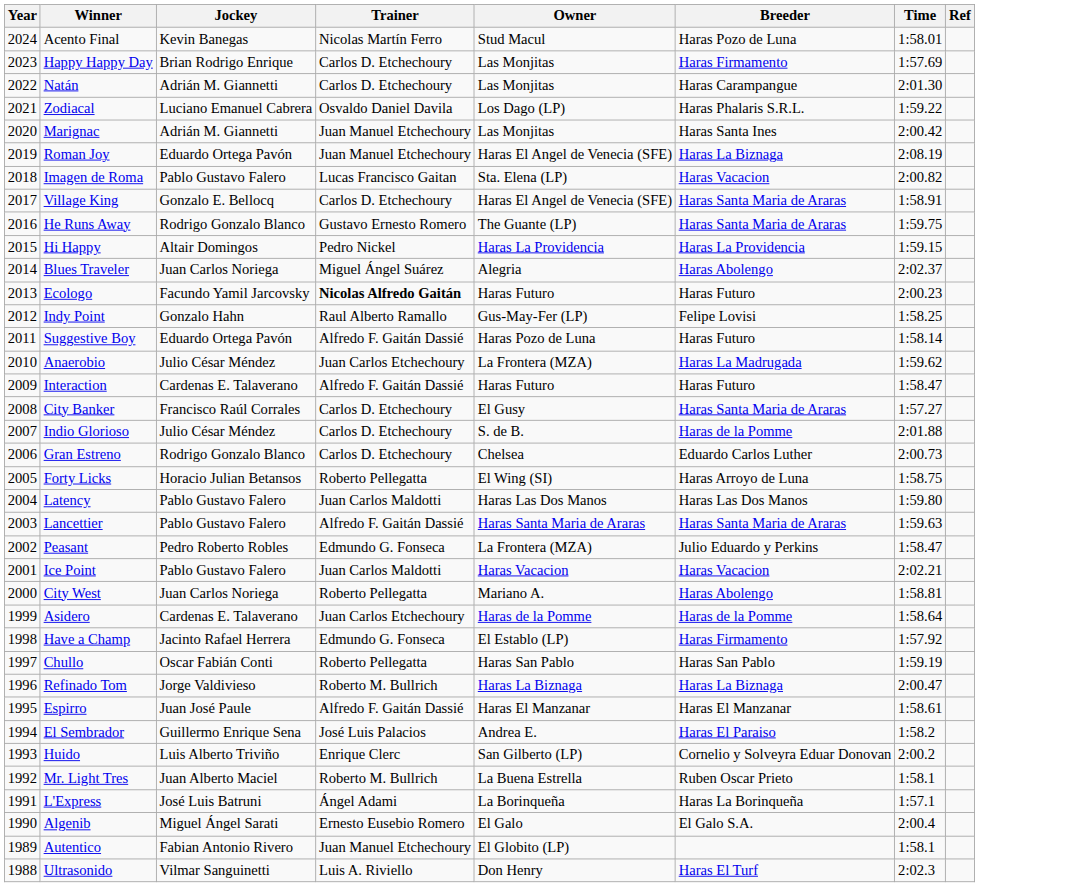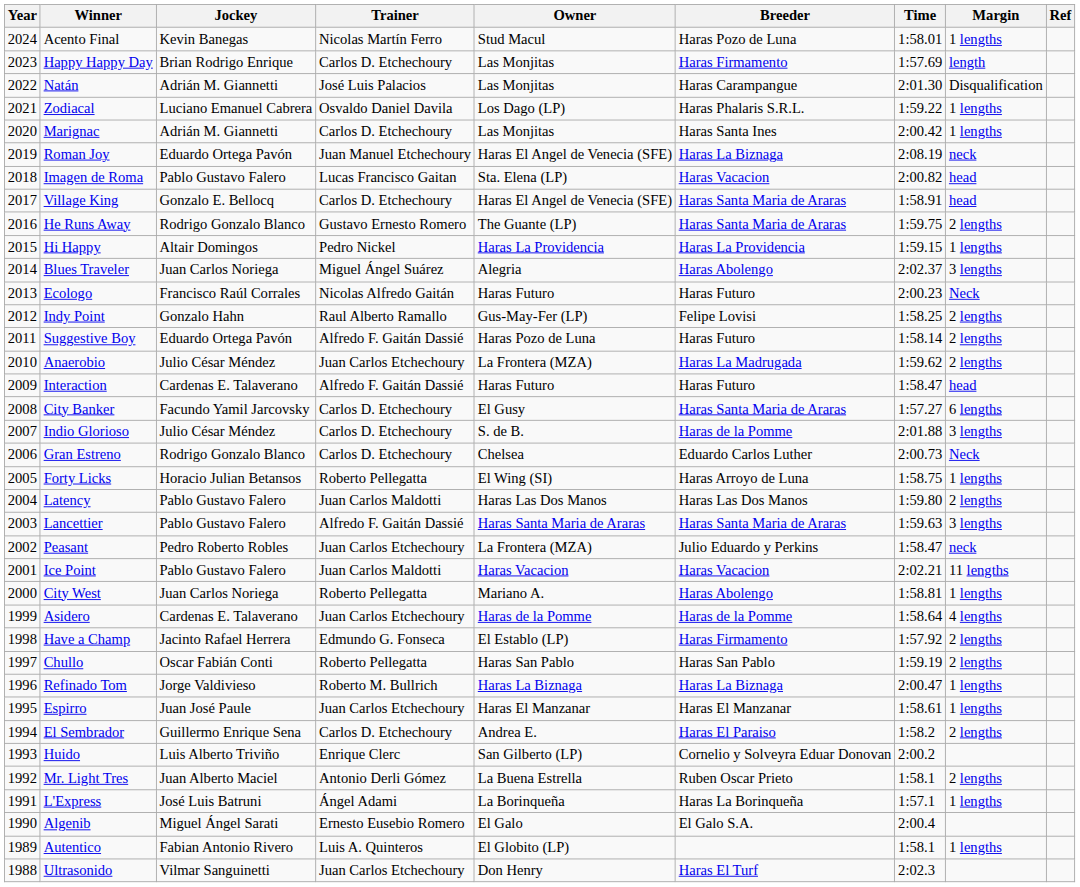 <table class="wikitable sortable">
 <tr>
 <th>Year</th>
 <th>Winner</th>
 <th>Jockey</th>
 <th>Trainer</th>
 <th>Owner</th>
 <th>Breeder</th>
 <th>Time</th>
+<th>Margin</th>
 <th>Ref</th>
 </tr>
 <tr>
 <td>2024</td>
 <td>Acento Final</td>
 <td>Kevin Banegas</td>
 <td>Nicolas Martín Ferro</td>
 <td>Stud Macul</td>
 <td>Haras Pozo de Luna</td>
 <td>1:58.01</td>
+<td>1  <a href='#'>lengths</a></td>
 <td></td>
 </tr>
 <tr>
 <td>2023</td>
 <td><a href='#'>Happy Happy Day</a></td>
 <td>Brian Rodrigo Enrique</td>
 <td>Carlos D. Etchechoury</td>
 <td>Las Monjitas</td>
 <td><a href='#'>Haras Firmamento</a></td>
 <td>1:57.69</td>
+<td> <a href='#'>length</a></td>
 <td></td>
 </tr>
 <tr>
 <td>2022</td>
 <td><a href='#'>Natán</a></td>
 <td>Adrián M. Giannetti</td>
-<td>Carlos D. Etchechoury</td>
+<td>José Luis Palacios</td>
 <td>Las Monjitas</td>
 <td>Haras Carampangue</td>
 <td>2:01.30</td>
+<td>Disqualification</td>
 <td></td>
 </tr>
 <tr>
 <td>2021</td>
 <td><a href='#'>Zodiacal</a></td>
 <td>Luciano Emanuel Cabrera</td>
 <td>Osvaldo Daniel Davila</td>
 <td>Los Dago (LP)</td>
 <td>Haras Phalaris S.R.L.</td>
 <td>1:59.22</td>
+<td>1  <a href='#'>lengths</a></td>
 <td></td>
 </tr>
 <tr>
 <td>2020</td>
 <td><a href='#'>Marignac</a></td>
 <td>Adrián M. Giannetti</td>
-<td>Juan Manuel Etchechoury</td>
+<td>Carlos D. Etchechoury</td>
 <td>Las Monjitas</td>
 <td>Haras Santa Ines</td>
 <td>2:00.42</td>
+<td>1  <a href='#'>lengths</a></td>
 <td></td>
 </tr>
 <tr>
 <td>2019</td>
 <td><a href='#'>Roman Joy</a></td>
 <td>Eduardo Ortega Pavón</td>
 <td>Juan Manuel Etchechoury</td>
 <td>Haras El Angel de Venecia (SFE)</td>
 <td><a href='#'>Haras La Biznaga</a></td>
 <td>2:08.19</td>
+<td> <a href='#'>neck</a></td>
 <td></td>
 </tr>
 <tr>
 <td>2018</td>
 <td><a href='#'>Imagen de Roma</a></td>
 <td>Pablo Gustavo Falero</td>
 <td>Lucas Francisco Gaitan</td>
 <td>Sta. Elena (LP)</td>
 <td><a href='#'>Haras Vacacion</a></td>
 <td>2:00.82</td>
+<td> <a href='#'>head</a></td>
 <td></td>
 </tr>
 <tr>
 <td>2017</td>
 <td><a href='#'>Village King</a></td>
 <td>Gonzalo E. Bellocq</td>
 <td>Carlos D. Etchechoury</td>
 <td>Haras El Angel de Venecia (SFE)</td>
 <td><a href='#'>Haras Santa Maria de Araras</a></td>
 <td>1:58.91</td>
+<td> <a href='#'>head</a></td>
 <td></td>
 </tr>
 <tr>
 <td>2016</td>
 <td><a href='#'>He Runs Away</a></td>
 <td>Rodrigo Gonzalo Blanco</td>
 <td>Gustavo Ernesto Romero</td>
 <td>The Guante (LP)</td>
 <td><a href='#'>Haras Santa Maria de Araras</a></td>
 <td>1:59.75</td>
+<td>2  <a href='#'>lengths</a></td>
 <td></td>
 </tr>
 <tr>
 <td>2015</td>
 <td><a href='#'>Hi Happy</a></td>
 <td>Altair Domingos</td>
 <td>Pedro Nickel</td>
 <td><a href='#'>Haras La Providencia</a></td>
 <td><a href='#'>Haras La Providencia</a></td>
 <td>1:59.15</td>
+<td>1  <a href='#'>lengths</a></td>
 <td></td>
 </tr>
 <tr>
 <td>2014</td>
 <td><a href='#'>Blues Traveler</a></td>
 <td>Juan Carlos Noriega</td>
 <td>Miguel Ángel Suárez</td>
 <td>Alegria</td>
 <td><a href='#'>Haras Abolengo</a></td>
 <td>2:02.37</td>
+<td>3 <a href='#'>lengths</a></td>
 <td></td>
 </tr>
 <tr>
 <td>2013</td>
 <td><a href='#'>Ecologo</a></td>
-<td>Facundo Yamil Jarcovsky</td>
-<td><strong>Nicolas Alfredo Gaitán</strong></td>
+<td>Francisco Raúl Corrales</td>
+<td>Nicolas Alfredo Gaitán</td>
 <td>Haras Futuro</td>
 <td>Haras Futuro</td>
 <td>2:00.23</td>
+<td><a href='#'>Neck</a></td>
 <td></td>
 </tr>
 <tr>
 <td>2012</td>
 <td><a href='#'>Indy Point</a></td>
 <td>Gonzalo Hahn</td>
 <td>Raul Alberto Ramallo</td>
 <td>Gus-May-Fer (LP)</td>
 <td>Felipe Lovisi</td>
 <td>1:58.25</td>
+<td>2 <a href='#'>lengths</a></td>
 <td></td>
 </tr>
 <tr>
 <td>2011</td>
 <td><a href='#'>Suggestive Boy</a></td>
 <td>Eduardo Ortega Pavón</td>
 <td>Alfredo F. Gaitán Dassié</td>
 <td>Haras Pozo de Luna</td>
 <td>Haras Futuro</td>
 <td>1:58.14</td>
+<td>2  <a href='#'>lengths</a></td>
 <td></td>
 </tr>
 <tr>
 <td>2010</td>
 <td><a href='#'>Anaerobio</a></td>
 <td>Julio César Méndez</td>
 <td>Juan Carlos Etchechoury</td>
 <td>La Frontera (MZA)</td>
 <td><a href='#'>Haras La Madrugada</a></td>
 <td>1:59.62</td>
+<td>2 <a href='#'>lengths</a></td>
 <td></td>
 </tr>
 <tr>
 <td>2009</td>
 <td><a href='#'>Interaction</a></td>
 <td>Cardenas E. Talaverano</td>
 <td>Alfredo F. Gaitán Dassié</td>
 <td>Haras Futuro</td>
 <td>Haras Futuro</td>
 <td>1:58.47</td>
+<td> <a href='#'>head</a></td>
 <td></td>
 </tr>
 <tr>
 <td>2008</td>
 <td><a href='#'>City Banker</a></td>
-<td>Francisco Raúl Corrales</td>
+<td>Facundo Yamil Jarcovsky</td>
 <td>Carlos D. Etchechoury</td>
 <td>El Gusy</td>
 <td><a href='#'>Haras Santa Maria de Araras</a></td>
 <td>1:57.27</td>
+<td>6 <a href='#'>lengths</a></td>
 <td></td>
 </tr>
 <tr>
 <td>2007</td>
 <td><a href='#'>Indio Glorioso</a></td>
 <td>Julio César Méndez</td>
 <td>Carlos D. Etchechoury</td>
 <td>S. de B.</td>
 <td><a href='#'>Haras de la Pomme</a></td>
 <td>2:01.88</td>
+<td>3 <a href='#'>lengths</a></td>
 <td></td>
 </tr>
 <tr>
 <td>2006</td>
 <td><a href='#'>Gran Estreno</a></td>
 <td>Rodrigo Gonzalo Blanco</td>
 <td>Carlos D. Etchechoury</td>
 <td>Chelsea</td>
 <td>Eduardo Carlos Luther</td>
 <td>2:00.73</td>
+<td><a href='#'>Neck</a></td>
 <td></td>
 </tr>
 <tr>
 <td>2005</td>
 <td><a href='#'>Forty Licks</a></td>
 <td>Horacio Julian Betansos</td>
 <td>Roberto Pellegatta</td>
 <td>El Wing (SI)</td>
 <td>Haras Arroyo de Luna</td>
 <td>1:58.75</td>
+<td>1  <a href='#'>lengths</a></td>
 <td></td>
 </tr>
 <tr>
 <td>2004</td>
 <td><a href='#'>Latency</a></td>
 <td>Pablo Gustavo Falero</td>
 <td>Juan Carlos Maldotti</td>
 <td>Haras Las Dos Manos</td>
 <td>Haras Las Dos Manos</td>
 <td>1:59.80</td>
+<td>2 <a href='#'>lengths</a></td>
 <td></td>
 </tr>
 <tr>
 <td>2003</td>
 <td><a href='#'>Lancettier</a></td>
 <td>Pablo Gustavo Falero</td>
 <td>Alfredo F. Gaitán Dassié</td>
 <td><a href='#'>Haras Santa Maria de Araras</a></td>
 <td><a href='#'>Haras Santa Maria de Araras</a></td>
 <td>1:59.63</td>
+<td>3  <a href='#'>lengths</a></td>
 <td></td>
 </tr>
 <tr>
 <td>2002</td>
 <td><a href='#'>Peasant</a></td>
 <td>Pedro Roberto Robles</td>
-<td>Edmundo G. Fonseca</td>
+<td>Juan Carlos Etchechoury</td>
 <td>La Frontera (MZA)</td>
 <td>Julio Eduardo y Perkins</td>
 <td>1:58.47</td>
+<td> <a href='#'>neck</a></td>
 <td></td>
 </tr>
 <tr>
 <td>2001</td>
 <td><a href='#'>Ice Point</a></td>
 <td>Pablo Gustavo Falero</td>
 <td>Juan Carlos Maldotti</td>
 <td><a href='#'>Haras Vacacion</a></td>
 <td><a href='#'>Haras Vacacion</a></td>
 <td>2:02.21</td>
+<td>11 <a href='#'>lengths</a></td>
 <td></td>
 </tr>
 <tr>
 <td>2000</td>
 <td><a href='#'>City West</a></td>
 <td>Juan Carlos Noriega</td>
 <td>Roberto Pellegatta</td>
 <td>Mariano A.</td>
 <td><a href='#'>Haras Abolengo</a></td>
 <td>1:58.81</td>
+<td>1  <a href='#'>lengths</a></td>
 <td></td>
 </tr>
 <tr>
 <td>1999</td>
 <td><a href='#'>Asidero</a></td>
 <td>Cardenas E. Talaverano</td>
 <td>Juan Carlos Etchechoury</td>
 <td><a href='#'>Haras de la Pomme</a></td>
 <td><a href='#'>Haras de la Pomme</a></td>
 <td>1:58.64</td>
+<td>4 <a href='#'>lengths</a></td>
 <td></td>
 </tr>
 <tr>
 <td>1998</td>
 <td><a href='#'>Have a Champ</a></td>
 <td>Jacinto Rafael Herrera</td>
 <td>Edmundo G. Fonseca</td>
 <td>El Establo (LP)</td>
 <td><a href='#'>Haras Firmamento</a></td>
 <td>1:57.92</td>
+<td>2 <a href='#'>lengths</a></td>
 <td></td>
 </tr>
 <tr>
 <td>1997</td>
 <td><a href='#'>Chullo</a></td>
 <td>Oscar Fabián Conti</td>
 <td>Roberto Pellegatta</td>
 <td>Haras San Pablo</td>
 <td>Haras San Pablo</td>
 <td>1:59.19</td>
+<td>2  <a href='#'>lengths</a></td>
 <td></td>
 </tr>
 <tr>
 <td>1996</td>
 <td><a href='#'>Refinado Tom</a></td>
 <td>Jorge Valdivieso</td>
 <td>Roberto M. Bullrich</td>
 <td><a href='#'>Haras La Biznaga</a></td>
 <td><a href='#'>Haras La Biznaga</a></td>
 <td>2:00.47</td>
+<td>1  <a href='#'>lengths</a></td>
 <td></td>
 </tr>
 <tr>
 <td>1995</td>
 <td><a href='#'>Espirro</a></td>
 <td>Juan José Paule</td>
-<td>Alfredo F. Gaitán Dassié</td>
+<td>Juan Carlos Etchechoury</td>
 <td>Haras El Manzanar</td>
 <td>Haras El Manzanar</td>
 <td>1:58.61</td>
+<td>1  <a href='#'>lengths</a></td>
 <td></td>
 </tr>
 <tr>
 <td>1994</td>
 <td><a href='#'>El Sembrador</a></td>
 <td>Guillermo Enrique Sena</td>
-<td>José Luis Palacios</td>
+<td>Carlos D. Etchechoury</td>
 <td>Andrea E.</td>
 <td><a href='#'>Haras El Paraiso</a></td>
 <td>1:58.2</td>
+<td>2  <a href='#'>lengths</a></td>
 <td></td>
 </tr>
 <tr>
 <td>1993</td>
 <td><a href='#'>Huido</a></td>
 <td>Luis Alberto Triviño</td>
 <td>Enrique Clerc</td>
 <td>San Gilberto (LP)</td>
 <td>Cornelio y Solveyra Eduar Donovan</td>
 <td>2:00.2</td>
 <td></td>
+<td></td>
 </tr>
 <tr>
 <td>1992</td>
 <td><a href='#'>Mr. Light Tres</a></td>
 <td>Juan Alberto Maciel</td>
-<td>Roberto M. Bullrich</td>
+<td>Antonio Derli Gómez</td>
 <td>La Buena Estrella</td>
 <td>Ruben Oscar Prieto</td>
 <td>1:58.1</td>
+<td>2  <a href='#'>lengths</a></td>
 <td></td>
 </tr>
 <tr>
 <td>1991</td>
 <td><a href='#'>L'Express</a></td>
 <td>José Luis Batruni</td>
 <td>Ángel Adami</td>
 <td>La Borinqueña</td>
 <td>Haras La Borinqueña</td>
 <td>1:57.1</td>
+<td>1  <a href='#'>lengths</a></td>
 <td></td>
 </tr>
 <tr>
 <td>1990</td>
 <td><a href='#'>Algenib</a></td>
 <td>Miguel Ángel Sarati</td>
 <td>Ernesto Eusebio Romero</td>
 <td>El Galo</td>
 <td>El Galo S.A.</td>
 <td>2:00.4</td>
 <td></td>
+<td></td>
 </tr>
 <tr>
 <td>1989</td>
 <td><a href='#'>Autentico</a></td>
 <td>Fabian Antonio Rivero</td>
-<td>Juan Manuel Etchechoury</td>
+<td>Luis A. Quinteros</td>
 <td>El Globito (LP)</td>
 <td></td>
 <td>1:58.1</td>
+<td>1  <a href='#'>lengths</a></td>
 <td></td>
 </tr>
 <tr>
 <td>1988</td>
 <td><a href='#'>Ultrasonido</a></td>
 <td>Vilmar Sanguinetti</td>
-<td>Luis A. Riviello</td>
+<td>Juan Carlos Etchechoury</td>
 <td>Don Henry</td>
 <td><a href='#'>Haras El Turf</a></td>
 <td>2:02.3</td>
 <td></td>
+<td></td>
 </tr>
 </table>
